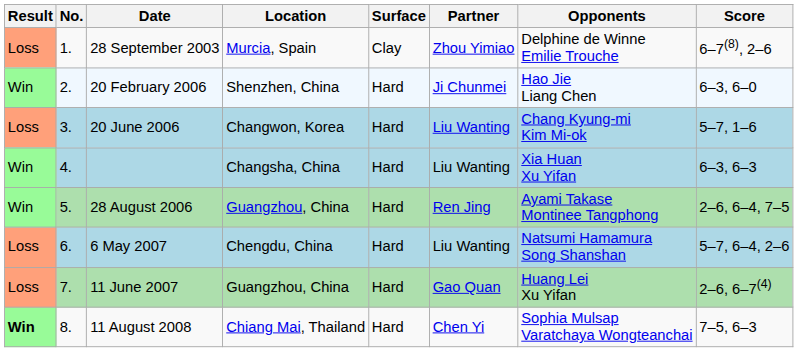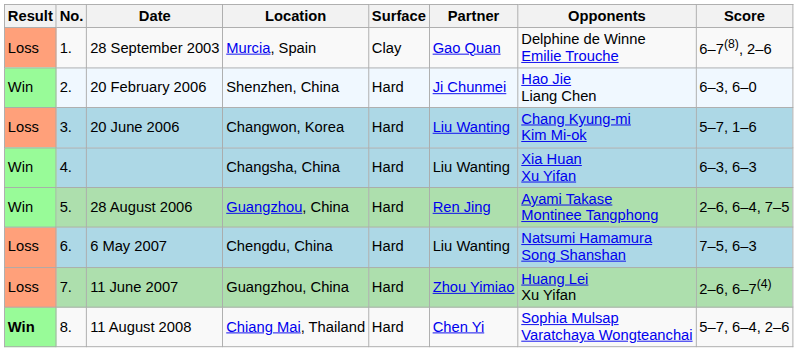 <table class="sortable wikitable">
 <tr>
 <th>Result</th>
 <th class="unsortable">No.</th>
 <th>Date</th>
 <th>Location</th>
 <th>Surface</th>
 <th>Partner</th>
 <th>Opponents</th>
 <th class="unsortable">Score</th>
 </tr>
 <tr>
 <td bgcolor="FFA07A">Loss</td>
 <td>1.</td>
 <td>28 September 2003</td>
 <td><a href='#'>Murcia</a>, Spain</td>
 <td>Clay</td>
-<td> <a href='#'>Zhou Yimiao</a></td>
+<td> <a href='#'>Gao Quan</a></td>
 <td> Delphine de Winne <br>  <a href='#'>Emilie Trouche</a></td>
 <td>6–7<sup>(8)</sup>, 2–6</td>
 </tr>
 <tr bgcolor="#f0f8ff">
 <td bgcolor="98FB98">Win</td>
 <td>2.</td>
 <td>20 February 2006</td>
 <td>Shenzhen, China</td>
 <td>Hard</td>
 <td> <a href='#'>Ji Chunmei</a></td>
 <td> <a href='#'>Hao Jie</a> <br>  Liang Chen</td>
 <td>6–3, 6–0</td>
 </tr>
 <tr bgcolor=lightblue>
 <td bgcolor="FFA07A">Loss</td>
 <td>3.</td>
 <td>20 June 2006</td>
 <td>Changwon, Korea</td>
 <td>Hard</td>
 <td> <a href='#'>Liu Wanting</a></td>
 <td> <a href='#'>Chang Kyung-mi</a> <br>  <a href='#'>Kim Mi-ok</a></td>
 <td>5–7, 1–6</td>
 </tr>
 <tr bgcolor=lightblue>
 <td bgcolor=98FB98>Win</td>
 <td>4.</td>
 <td></td>
 <td>Changsha, China</td>
 <td>Hard</td>
 <td> Liu Wanting</td>
 <td> <a href='#'>Xia Huan</a> <br>  <a href='#'>Xu Yifan</a></td>
 <td>6–3, 6–3</td>
 </tr>
 <tr style="background:#addfad;">
 <td bgcolor=98FB98>Win</td>
 <td>5.</td>
 <td>28 August 2006</td>
 <td><a href='#'>Guangzhou</a>, China</td>
 <td>Hard</td>
 <td> <a href='#'>Ren Jing</a></td>
 <td> <a href='#'>Ayami Takase</a> <br>  <a href='#'>Montinee Tangphong</a></td>
 <td>2–6, 6–4, 7–5</td>
 </tr>
 <tr bgcolor=lightblue>
 <td bgcolor="FFA07A">Loss</td>
 <td>6.</td>
 <td>6 May 2007</td>
 <td>Chengdu, China</td>
 <td>Hard</td>
 <td> Liu Wanting</td>
 <td> <a href='#'>Natsumi Hamamura</a> <br>  <a href='#'>Song Shanshan</a></td>
-<td>5–7, 6–4, 2–6</td>
+<td>7–5, 6–3</td>
 </tr>
 <tr style="background:#addfad;">
 <td bgcolor="FFA07A">Loss</td>
 <td>7.</td>
 <td>11 June 2007</td>
 <td>Guangzhou, China</td>
 <td>Hard</td>
-<td> <a href='#'>Gao Quan</a></td>
+<td> <a href='#'>Zhou Yimiao</a></td>
 <td> <a href='#'>Huang Lei</a> <br>  Xu Yifan</td>
 <td>2–6, 6–7<sup>(4)</sup></td>
 </tr>
 <tr>
 <td bgcolor="98FB98"><strong>Win</strong></td>
 <td>8.</td>
 <td>11 August 2008</td>
 <td><a href='#'>Chiang Mai</a>, Thailand</td>
 <td>Hard</td>
 <td> <a href='#'>Chen Yi</a></td>
 <td> <a href='#'>Sophia Mulsap</a> <br>  <a href='#'>Varatchaya Wongteanchai</a></td>
-<td>7–5, 6–3</td>
+<td>5–7, 6–4, 2–6</td>
 </tr>
 </table>
